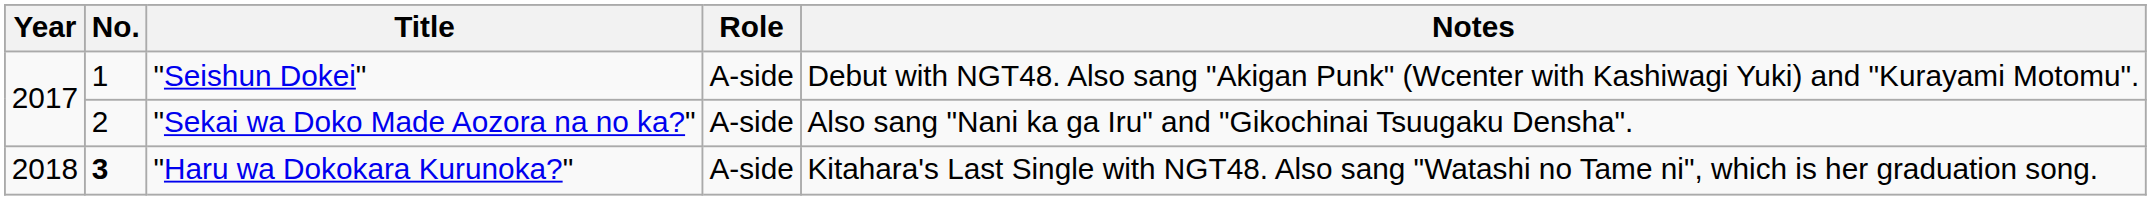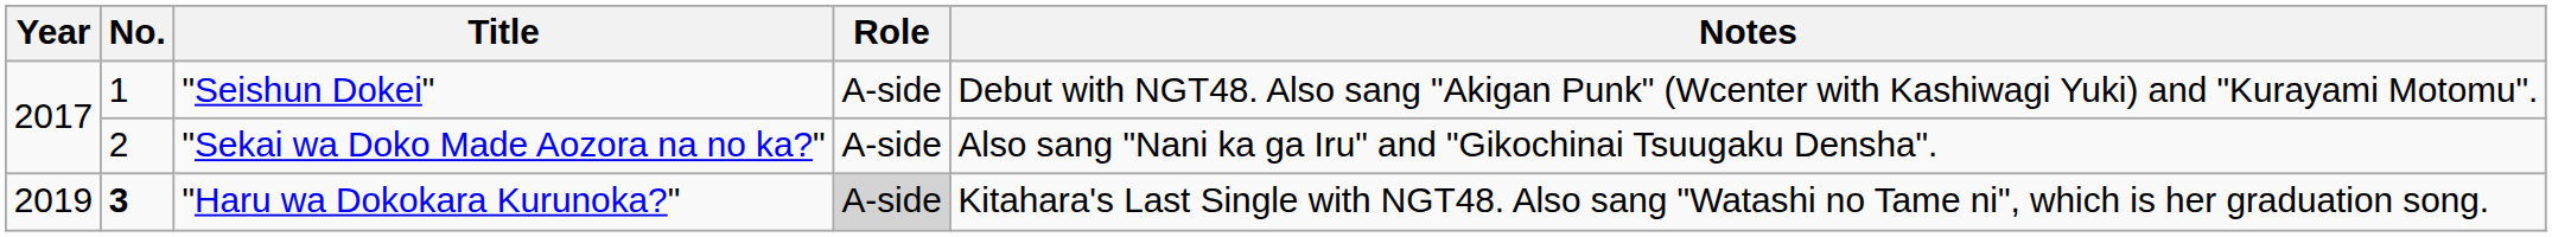 <table class="wikitable sortable">
 <tr>
 <th>Year</th>
 <th data-sort-type="number">No. </th>
 <th>Title </th>
 <th>Role </th>
 <th class="unsortable">Notes </th>
 </tr>
 <tr>
 <td rowspan="2">2017</td>
 <td>1</td>
 <td>"<a href='#'>Seishun Dokei</a>"</td>
 <td>A-side</td>
 <td>Debut with NGT48. Also sang "Akigan Punk" (Wcenter with Kashiwagi Yuki) and "Kurayami Motomu".</td>
 </tr>
 <tr>
 <td>2</td>
 <td>"<a href='#'>Sekai wa Doko Made Aozora na no ka?</a>"</td>
 <td>A-side</td>
 <td>Also sang "Nani ka ga Iru" and "Gikochinai Tsuugaku Densha".</td>
 </tr>
 <tr>
-<td rowspan="1">2018</td>
+<td rowspan="1">2019</td>
 <td><strong>3</strong></td>
 <td>"<a href='#'>Haru wa Dokokara Kurunoka?</a>"</td>
-<td>A-side</td>
+<td style="background: lightgrey;">A-side</td>
 <td>Kitahara's Last Single with NGT48. Also sang "Watashi no Tame ni", which is her graduation song.</td>
 </tr>
 </table>
